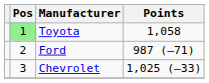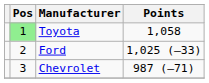 <table class="wikitable" style="font-size: 95%">
 <tr>
 <th></th>
 <th>Pos</th>
 <th>Manufacturer</th>
 <th>Points</th>
 </tr>
 <tr>
 <td align="left"></td>
 <td style="background: lightgreen; text-align:center;">1</td>
 <td><a href='#'>Toyota</a></td>
 <td style="text-align:center;">1,058</td>
 </tr>
 <tr>
 <td align="left"></td>
 <td style="text-align:center;">2</td>
 <td><a href='#'>Ford</a></td>
-<td style="text-align:center;">987 (–71)</td>
+<td style="text-align:center;">1,025 (–33)</td>
 </tr>
 <tr>
 <td align="left"></td>
 <td style="text-align:center;">3</td>
 <td><a href='#'>Chevrolet</a></td>
-<td style="text-align:center;">1,025 (–33)</td>
+<td style="text-align:center;">987 (–71)</td>
 </tr>
 <tr class="sortbottom">
 </tr>
 </table>
